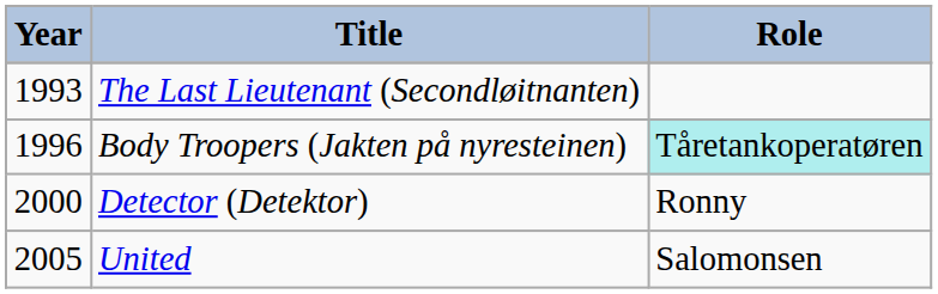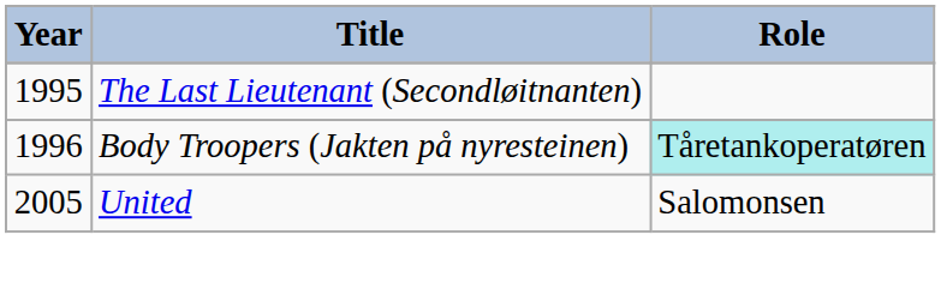 <table class="wikitable" style="font-size:90%;">
 <tr>
 <th style="background:#B0C4DE;">Year</th>
 <th style="background:#B0C4DE;">Title</th>
 <th style="background:#B0C4DE;">Role</th>
 </tr>
 <tr>
 </tr>
 <tr>
-<td>1993</td>
+<td>1995</td>
 <td><em><a href='#'>The Last Lieutenant</a></em> (<em>Secondløitnanten</em>)</td>
 <td></td>
 </tr>
 <tr>
 <td>1996</td>
 <td><em>Body Troopers</em> (<em>Jakten på nyresteinen</em>)</td>
 <td style="background: paleturquoise;">Tåretankoperatøren</td>
 </tr>
 <tr>
-<td>2000</td>
-<td><em><a href='#'>Detector</a></em> (<em>Detektor</em>)</td>
-<td>Ronny</td>
-</tr>
-<tr>
 <td>2005</td>
 <td><em><a href='#'>United</a></em></td>
 <td>Salomonsen</td>
 </tr>
 </table>
